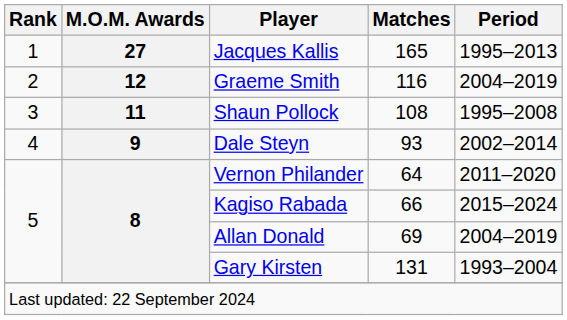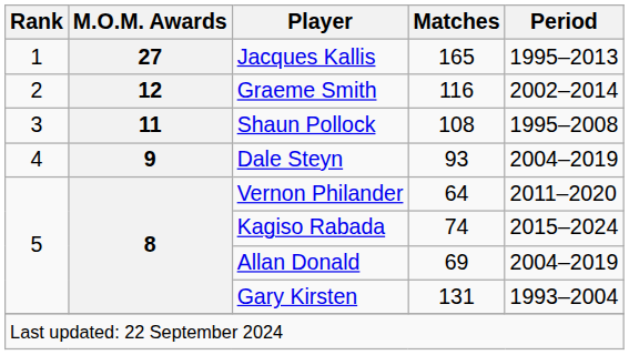 <table class="wikitable sortable">
 <tr>
 <th scope=col>Rank</th>
 <th scope=col>M.O.M. Awards</th>
 <th scope=col>Player</th>
 <th scope=col>Matches</th>
 <th scope=col>Period</th>
 </tr>
 <tr>
 <td align=center>1</td>
 <th>27</th>
 <td><a href='#'>Jacques Kallis</a></td>
 <td align=center>165</td>
 <td>1995–2013</td>
 </tr>
 <tr>
 <td align=center>2</td>
 <th>12</th>
 <td><a href='#'>Graeme Smith</a></td>
 <td align=center>116</td>
-<td>2004–2019</td>
+<td>2002–2014</td>
 </tr>
 <tr>
 <td align=center>3</td>
 <th>11</th>
 <td><a href='#'>Shaun Pollock</a></td>
 <td align=center>108</td>
 <td>1995–2008</td>
 </tr>
 <tr>
 <td align=center>4</td>
 <th>9</th>
 <td><a href='#'>Dale Steyn</a></td>
 <td align=center>93</td>
-<td>2002–2014</td>
+<td>2004–2019</td>
 </tr>
 <tr>
 <td align=center rowspan=4>5</td>
 <th rowspan=4>8</th>
 <td><a href='#'>Vernon Philander</a></td>
 <td align=center>64</td>
 <td>2011–2020</td>
 </tr>
 <tr>
 <td><a href='#'>Kagiso Rabada</a></td>
-<td align=center>66</td>
+<td align=center>74</td>
 <td>2015–2024</td>
 </tr>
 <tr>
 <td><a href='#'>Allan Donald</a></td>
 <td align=center>69</td>
 <td>2004–2019</td>
 </tr>
 <tr>
 <td><a href='#'>Gary Kirsten</a></td>
 <td align=center>131</td>
 <td>1993–2004</td>
 </tr>
 <tr>
 </tr>
 <tr class=sortbottom>
 <td colspan=5><small>Last updated: 22 September 2024</small></td>
 </tr>
 </table>
